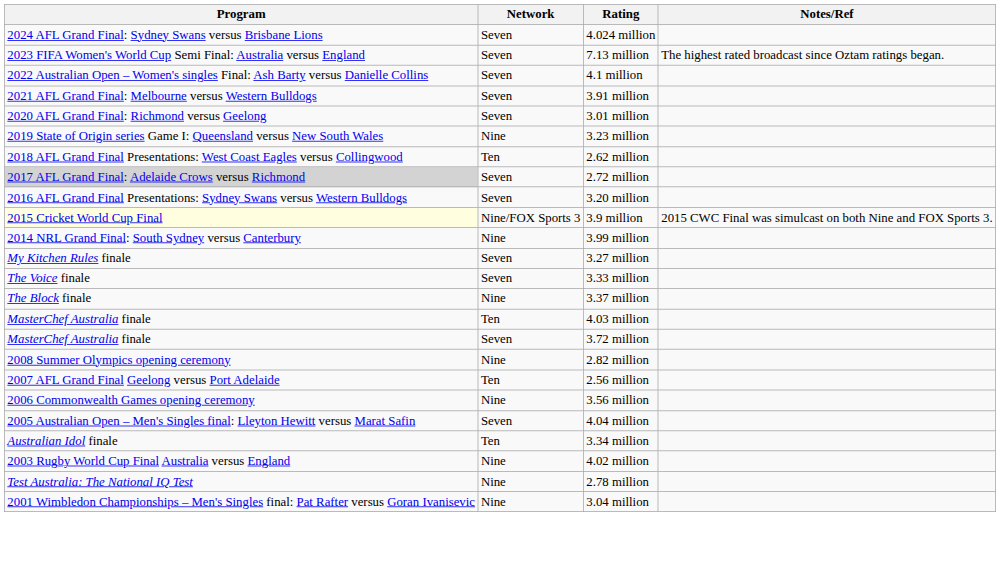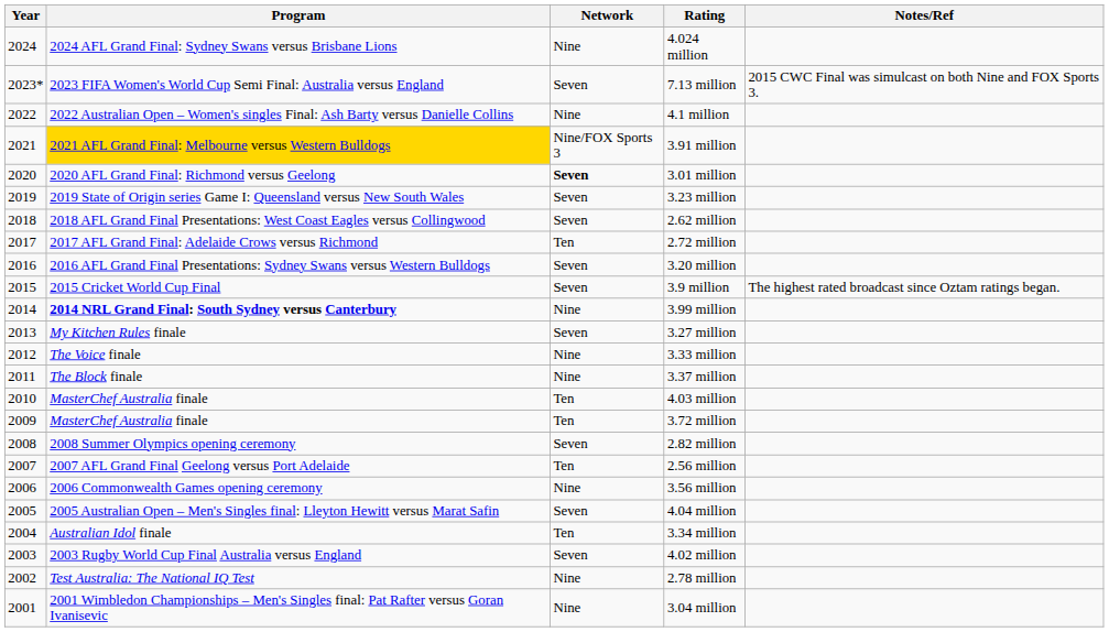 <table class="wikitable">
 <tr>
+<th>Year</th>
 <th>Program</th>
 <th>Network</th>
 <th>Rating</th>
 <th>Notes/Ref</th>
 </tr>
 <tr>
+<td>2024</td>
 <td><a href='#'>2024 AFL Grand Final</a>: <a href='#'>Sydney Swans</a> versus <a href='#'>Brisbane Lions</a></td>
-<td>Seven</td>
+<td>Nine</td>
 <td>4.024 million</td>
 <td></td>
 </tr>
 <tr>
+<td>2023*</td>
 <td><a href='#'>2023 FIFA Women's World Cup</a> Semi Final: <a href='#'>Australia</a> versus <a href='#'>England</a></td>
 <td>Seven</td>
 <td>7.13 million</td>
-<td>The highest rated broadcast since Oztam ratings began.</td>
+<td> 2015 CWC Final was simulcast on both Nine and FOX Sports 3.</td>
 </tr>
 <tr>
+<td>2022</td>
 <td><a href='#'>2022 Australian Open – Women's singles</a> Final: <a href='#'>Ash Barty</a> versus <a href='#'>Danielle Collins</a></td>
-<td>Seven</td>
+<td>Nine</td>
 <td>4.1 million</td>
 <td></td>
 </tr>
 <tr>
-<td><a href='#'>2021 AFL Grand Final</a>: <a href='#'>Melbourne</a> versus <a href='#'>Western Bulldogs</a></td>
-<td>Seven</td>
+<td>2021</td>
+<td style="background: gold;"><a href='#'>2021 AFL Grand Final</a>: <a href='#'>Melbourne</a> versus <a href='#'>Western Bulldogs</a></td>
+<td>Nine/FOX Sports 3</td>
 <td>3.91 million</td>
 <td></td>
 </tr>
 <tr>
+<td>2020</td>
 <td><a href='#'>2020 AFL Grand Final</a>: <a href='#'>Richmond</a> versus <a href='#'>Geelong</a></td>
-<td>Seven</td>
+<td><strong>Seven</strong></td>
 <td>3.01 million</td>
 <td></td>
 </tr>
 <tr>
+<td>2019</td>
 <td><a href='#'>2019 State of Origin series</a> Game I:  <a href='#'>Queensland</a> versus <a href='#'>New South Wales</a></td>
-<td>Nine</td>
+<td>Seven</td>
 <td>3.23 million</td>
 <td></td>
 </tr>
 <tr>
+<td>2018</td>
 <td><a href='#'>2018 AFL Grand Final</a> Presentations: <a href='#'>West Coast Eagles</a> versus <a href='#'>Collingwood</a></td>
-<td>Ten</td>
+<td>Seven</td>
 <td>2.62 million</td>
 <td></td>
 </tr>
 <tr>
-<td style="background: lightgrey;"><a href='#'>2017 AFL Grand Final</a>: <a href='#'>Adelaide Crows</a> versus <a href='#'>Richmond</a></td>
-<td>Seven</td>
+<td>2017</td>
+<td><a href='#'>2017 AFL Grand Final</a>: <a href='#'>Adelaide Crows</a> versus <a href='#'>Richmond</a></td>
+<td>Ten</td>
 <td>2.72 million</td>
 <td></td>
 </tr>
 <tr>
+<td>2016</td>
 <td><a href='#'>2016 AFL Grand Final</a> Presentations: <a href='#'>Sydney Swans</a> versus <a href='#'>Western Bulldogs</a></td>
 <td>Seven</td>
 <td>3.20 million</td>
 <td></td>
 </tr>
 <tr>
-<td style="background: lightyellow;"><a href='#'>2015 Cricket World Cup Final</a></td>
-<td>Nine/FOX Sports 3</td>
+<td>2015</td>
+<td><a href='#'>2015 Cricket World Cup Final</a></td>
+<td>Seven</td>
 <td>3.9 million</td>
-<td> 2015 CWC Final was simulcast on both Nine and FOX Sports 3.</td>
+<td>The highest rated broadcast since Oztam ratings began.</td>
 </tr>
 <tr>
-<td><a href='#'>2014 NRL Grand Final</a>: <a href='#'>South Sydney</a> versus <a href='#'>Canterbury</a></td>
+<td>2014</td>
+<td><strong><a href='#'>2014 NRL Grand Final</a>: <a href='#'>South Sydney</a> versus <a href='#'>Canterbury</a></strong></td>
 <td>Nine</td>
 <td>3.99 million</td>
 <td></td>
 </tr>
 <tr>
+<td>2013</td>
 <td><em><a href='#'>My Kitchen Rules</a></em> finale</td>
 <td>Seven</td>
 <td>3.27 million</td>
 <td></td>
 </tr>
 <tr>
+<td>2012</td>
 <td><em><a href='#'>The Voice</a></em> finale</td>
-<td>Seven</td>
+<td>Nine</td>
 <td>3.33 million</td>
 <td></td>
 </tr>
 <tr>
+<td>2011</td>
 <td><em><a href='#'>The Block</a></em> finale</td>
 <td>Nine</td>
 <td>3.37 million</td>
 <td></td>
 </tr>
 <tr>
+<td>2010</td>
 <td><em><a href='#'>MasterChef Australia</a></em> finale</td>
 <td>Ten</td>
 <td>4.03 million</td>
 <td></td>
 </tr>
 <tr>
+<td>2009</td>
 <td><em><a href='#'>MasterChef Australia</a></em> finale</td>
-<td>Seven</td>
+<td>Ten</td>
 <td>3.72 million</td>
 <td></td>
 </tr>
 <tr>
+<td>2008</td>
 <td><a href='#'>2008 Summer Olympics opening ceremony</a></td>
-<td>Nine</td>
+<td>Seven</td>
 <td>2.82 million</td>
 <td></td>
 </tr>
 <tr>
+<td>2007</td>
 <td><a href='#'>2007 AFL Grand Final</a> <a href='#'>Geelong</a> versus <a href='#'>Port Adelaide</a></td>
 <td>Ten</td>
 <td>2.56 million</td>
 <td></td>
 </tr>
 <tr>
+<td>2006</td>
 <td><a href='#'>2006 Commonwealth Games opening ceremony</a></td>
 <td>Nine</td>
 <td>3.56 million</td>
 <td></td>
 </tr>
 <tr>
+<td>2005</td>
 <td><a href='#'>2005 Australian Open – Men's Singles final</a>: <a href='#'>Lleyton Hewitt</a> versus <a href='#'>Marat Safin</a></td>
 <td>Seven</td>
 <td>4.04 million</td>
 <td></td>
 </tr>
 <tr>
+<td>2004</td>
 <td><em><a href='#'>Australian Idol</a></em> finale</td>
 <td>Ten</td>
 <td>3.34 million</td>
 <td></td>
 </tr>
 <tr>
+<td>2003</td>
 <td><a href='#'>2003 Rugby World Cup Final</a> <a href='#'>Australia</a> versus <a href='#'>England</a></td>
-<td>Nine</td>
+<td>Seven</td>
 <td>4.02 million</td>
 <td></td>
 </tr>
 <tr>
+<td>2002</td>
 <td><em><a href='#'>Test Australia: The National IQ Test</a></em></td>
 <td>Nine</td>
 <td>2.78 million</td>
 <td></td>
 </tr>
 <tr>
+<td>2001</td>
 <td><a href='#'>2001 Wimbledon Championships – Men's Singles</a> final: <a href='#'>Pat Rafter</a> versus <a href='#'>Goran Ivanisevic</a></td>
 <td>Nine</td>
 <td>3.04 million</td>
 <td></td>
 </tr>
 </table>
